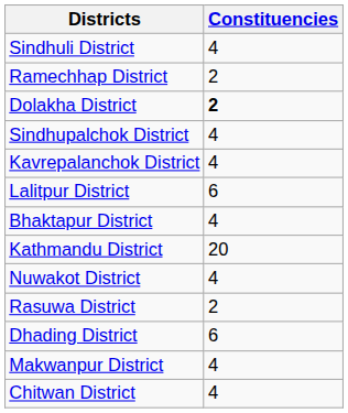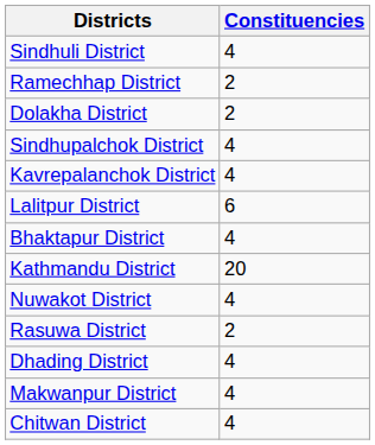 <table class="wikitable">
 <tr>
 <th>Districts</th>
 <th><a href='#'>Constituencies</a></th>
 </tr>
 <tr>
 <td><a href='#'>Sindhuli District</a></td>
 <td>4</td>
 </tr>
 <tr>
 <td><a href='#'>Ramechhap District</a></td>
 <td>2</td>
 </tr>
 <tr>
 <td><a href='#'>Dolakha District</a></td>
-<td><strong>2</strong></td>
+<td>2</td>
 </tr>
 <tr>
 <td><a href='#'>Sindhupalchok District</a></td>
 <td>4</td>
 </tr>
 <tr>
 <td><a href='#'>Kavrepalanchok District</a></td>
 <td>4</td>
 </tr>
 <tr>
 <td><a href='#'>Lalitpur District</a></td>
 <td>6</td>
 </tr>
 <tr>
 <td><a href='#'>Bhaktapur District</a></td>
 <td>4</td>
 </tr>
 <tr>
 <td><a href='#'>Kathmandu District</a></td>
 <td>20</td>
 </tr>
 <tr>
 <td><a href='#'>Nuwakot District</a></td>
 <td>4</td>
 </tr>
 <tr>
 <td><a href='#'>Rasuwa District</a></td>
 <td>2</td>
 </tr>
 <tr>
 <td><a href='#'>Dhading District</a></td>
-<td>6</td>
+<td>4</td>
 </tr>
 <tr>
 <td><a href='#'>Makwanpur District</a></td>
 <td>4</td>
 </tr>
 <tr>
 <td><a href='#'>Chitwan District</a></td>
 <td>4</td>
 </tr>
 </table>
